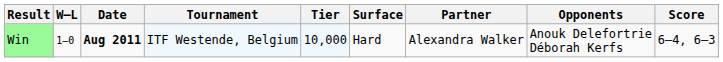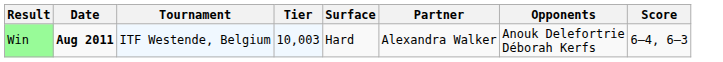 <table class="sortable wikitable">
 <tr>
 <th>Result</th>
-<th class="unsortable">W–L</th>
 <th>Date</th>
 <th>Tournament</th>
 <th>Tier</th>
 <th>Surface</th>
 <th>Partner</th>
 <th>Opponents</th>
 <th class="unsortable">Score</th>
 </tr>
 <tr>
 <td style="background:#98fb98;">Win</td>
-<td><small>1–0</small></td>
 <td><strong>Aug 2011</strong></td>
 <td style="background:#f0f8ff;">ITF Westende, Belgium</td>
-<td style="background:#f0f8ff;">10,000</td>
+<td style="background:#f0f8ff;">10,003</td>
 <td>Hard</td>
 <td> Alexandra Walker</td>
 <td> Anouk Delefortrie <br>  Déborah Kerfs</td>
 <td>6–4, 6–3</td>
 </tr>
 </table>
